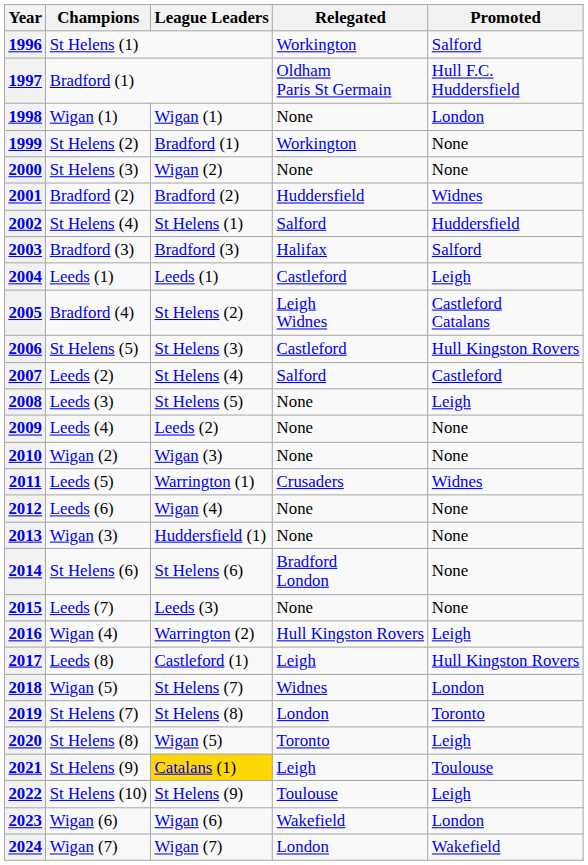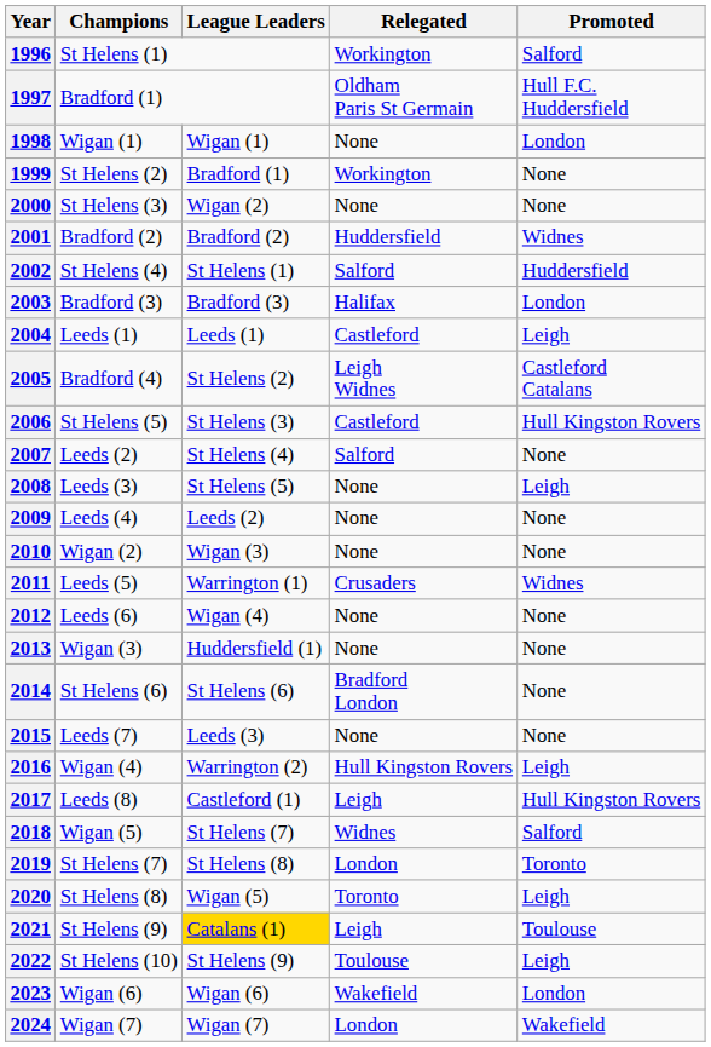 <table class="wikitable sortable" style="text-align:left;">
 <tr>
 <th>Year</th>
 <th>Champions</th>
 <th>League Leaders</th>
 <th>Relegated</th>
 <th>Promoted</th>
 </tr>
 <tr>
 <th><a href='#'>1996</a></th>
 <td colspan="2"> <a href='#'>St Helens</a> (1)</td>
 <td> <a href='#'>Workington</a></td>
 <td> <a href='#'>Salford</a></td>
 </tr>
 <tr>
 <th><a href='#'>1997</a></th>
 <td colspan="2"> <a href='#'>Bradford</a> (1)</td>
 <td> <a href='#'>Oldham</a> <br>  <a href='#'>Paris St Germain</a></td>
 <td> <a href='#'>Hull F.C.</a> <br>  <a href='#'>Huddersfield</a></td>
 </tr>
 <tr>
 <th><a href='#'>1998</a></th>
 <td> <a href='#'>Wigan</a> (1)</td>
 <td> <a href='#'>Wigan</a> (1)</td>
 <td>None</td>
 <td> <a href='#'>London</a></td>
 </tr>
 <tr>
 <th><a href='#'>1999</a></th>
 <td> <a href='#'>St Helens</a> (2)</td>
 <td> <a href='#'>Bradford</a> (1)</td>
 <td> <a href='#'>Workington</a></td>
 <td>None</td>
 </tr>
 <tr>
 <th><a href='#'>2000</a></th>
 <td> <a href='#'>St Helens</a> (3)</td>
 <td> <a href='#'>Wigan</a> (2)</td>
 <td>None</td>
 <td>None</td>
 </tr>
 <tr>
 <th><a href='#'>2001</a></th>
 <td> <a href='#'>Bradford</a> (2)</td>
 <td> <a href='#'>Bradford</a> (2)</td>
 <td> <a href='#'>Huddersfield</a></td>
 <td> <a href='#'>Widnes</a></td>
 </tr>
 <tr>
 <th><a href='#'>2002</a></th>
 <td> <a href='#'>St Helens</a> (4)</td>
 <td> <a href='#'>St Helens</a> (1)</td>
 <td> <a href='#'>Salford</a></td>
 <td> <a href='#'>Huddersfield</a></td>
 </tr>
 <tr>
 <th><a href='#'>2003</a></th>
 <td> <a href='#'>Bradford</a> (3)</td>
 <td> <a href='#'>Bradford</a> (3)</td>
 <td> <a href='#'>Halifax</a></td>
-<td> <a href='#'>Salford</a></td>
+<td> <a href='#'>London</a></td>
 </tr>
 <tr>
 <th><a href='#'>2004</a></th>
 <td> <a href='#'>Leeds</a> (1)</td>
 <td> <a href='#'>Leeds</a> (1)</td>
 <td> <a href='#'>Castleford</a></td>
 <td> <a href='#'>Leigh</a></td>
 </tr>
 <tr>
 <th><a href='#'>2005</a></th>
 <td> <a href='#'>Bradford</a> (4)</td>
 <td> <a href='#'>St Helens</a> (2)</td>
 <td> <a href='#'>Leigh</a> <br>  <a href='#'>Widnes</a></td>
 <td> <a href='#'>Castleford</a> <br>  <a href='#'>Catalans</a></td>
 </tr>
 <tr>
 <th><a href='#'>2006</a></th>
 <td> <a href='#'>St Helens</a> (5)</td>
 <td> <a href='#'>St Helens</a> (3)</td>
 <td> <a href='#'>Castleford</a></td>
 <td> <a href='#'>Hull Kingston Rovers</a></td>
 </tr>
 <tr>
 <th><a href='#'>2007</a></th>
 <td> <a href='#'>Leeds</a> (2)</td>
 <td> <a href='#'>St Helens</a> (4)</td>
 <td> <a href='#'>Salford</a></td>
-<td> <a href='#'>Castleford</a></td>
+<td>None</td>
 </tr>
 <tr>
 <th><a href='#'>2008</a></th>
 <td> <a href='#'>Leeds</a> (3)</td>
 <td> <a href='#'>St Helens</a> (5)</td>
 <td>None</td>
 <td> <a href='#'>Leigh</a></td>
 </tr>
 <tr>
 <th><a href='#'>2009</a></th>
 <td> <a href='#'>Leeds</a> (4)</td>
 <td> <a href='#'>Leeds</a> (2)</td>
 <td>None</td>
 <td>None</td>
 </tr>
 <tr>
 <th><a href='#'>2010</a></th>
 <td> <a href='#'>Wigan</a> (2)</td>
 <td> <a href='#'>Wigan</a> (3)</td>
 <td>None</td>
 <td>None</td>
 </tr>
 <tr>
 <th><a href='#'>2011</a></th>
 <td> <a href='#'>Leeds</a> (5)</td>
 <td> <a href='#'>Warrington</a> (1)</td>
 <td> <a href='#'>Crusaders</a></td>
 <td> <a href='#'>Widnes</a></td>
 </tr>
 <tr>
 <th><a href='#'>2012</a></th>
 <td> <a href='#'>Leeds</a> (6)</td>
 <td> <a href='#'>Wigan</a> (4)</td>
 <td>None</td>
 <td>None</td>
 </tr>
 <tr>
 <th><a href='#'>2013</a></th>
 <td> <a href='#'>Wigan</a> (3)</td>
 <td> <a href='#'>Huddersfield</a> (1)</td>
 <td>None</td>
 <td>None</td>
 </tr>
 <tr>
 <th><a href='#'>2014</a></th>
 <td> <a href='#'>St Helens</a> (6)</td>
 <td> <a href='#'>St Helens</a> (6)</td>
 <td> <a href='#'>Bradford</a> <br>  <a href='#'>London</a></td>
 <td>None</td>
 </tr>
 <tr>
 <th><a href='#'>2015</a></th>
 <td> <a href='#'>Leeds</a> (7)</td>
 <td> <a href='#'>Leeds</a> (3)</td>
 <td>None</td>
 <td>None</td>
 </tr>
 <tr>
 <th><a href='#'>2016</a></th>
 <td> <a href='#'>Wigan</a> (4)</td>
 <td> <a href='#'>Warrington</a> (2)</td>
 <td> <a href='#'>Hull Kingston Rovers</a></td>
 <td> <a href='#'>Leigh</a></td>
 </tr>
 <tr>
 <th><a href='#'>2017</a></th>
 <td> <a href='#'>Leeds</a> (8)</td>
 <td> <a href='#'>Castleford</a> (1)</td>
 <td> <a href='#'>Leigh</a></td>
 <td> <a href='#'>Hull Kingston Rovers</a></td>
 </tr>
 <tr>
 <th><a href='#'>2018</a></th>
 <td> <a href='#'>Wigan</a> (5)</td>
 <td> <a href='#'>St Helens</a> (7)</td>
 <td> <a href='#'>Widnes</a></td>
-<td> <a href='#'>London</a></td>
+<td> <a href='#'>Salford</a></td>
 </tr>
 <tr>
 <th><a href='#'>2019</a></th>
 <td> <a href='#'>St Helens</a> (7)</td>
 <td> <a href='#'>St Helens</a> (8)</td>
 <td> <a href='#'>London</a></td>
 <td> <a href='#'>Toronto</a></td>
 </tr>
 <tr>
 <th><a href='#'>2020</a></th>
 <td> <a href='#'>St Helens</a> (8)</td>
 <td> <a href='#'>Wigan</a> (5)</td>
 <td> <a href='#'>Toronto</a></td>
 <td> <a href='#'>Leigh</a></td>
 </tr>
 <tr>
 <th><a href='#'>2021</a></th>
 <td> <a href='#'>St Helens</a> (9)</td>
 <td style="background: gold;"> <a href='#'>Catalans</a> (1)</td>
 <td> <a href='#'>Leigh</a></td>
 <td> <a href='#'>Toulouse</a></td>
 </tr>
 <tr>
 <th><a href='#'>2022</a></th>
 <td> <a href='#'>St Helens</a> (10)</td>
 <td> <a href='#'>St Helens</a> (9)</td>
 <td> <a href='#'>Toulouse</a></td>
 <td> <a href='#'>Leigh</a></td>
 </tr>
 <tr>
 <th><a href='#'>2023</a></th>
 <td> <a href='#'>Wigan</a> (6)</td>
 <td> <a href='#'>Wigan</a> (6)</td>
 <td> <a href='#'>Wakefield</a></td>
 <td> <a href='#'>London</a></td>
 </tr>
 <tr>
 <th><a href='#'>2024</a></th>
 <td> <a href='#'>Wigan</a> (7)</td>
 <td> <a href='#'>Wigan</a> (7)</td>
 <td> <a href='#'>London</a></td>
 <td> <a href='#'>Wakefield</a></td>
 </tr>
 </table>
